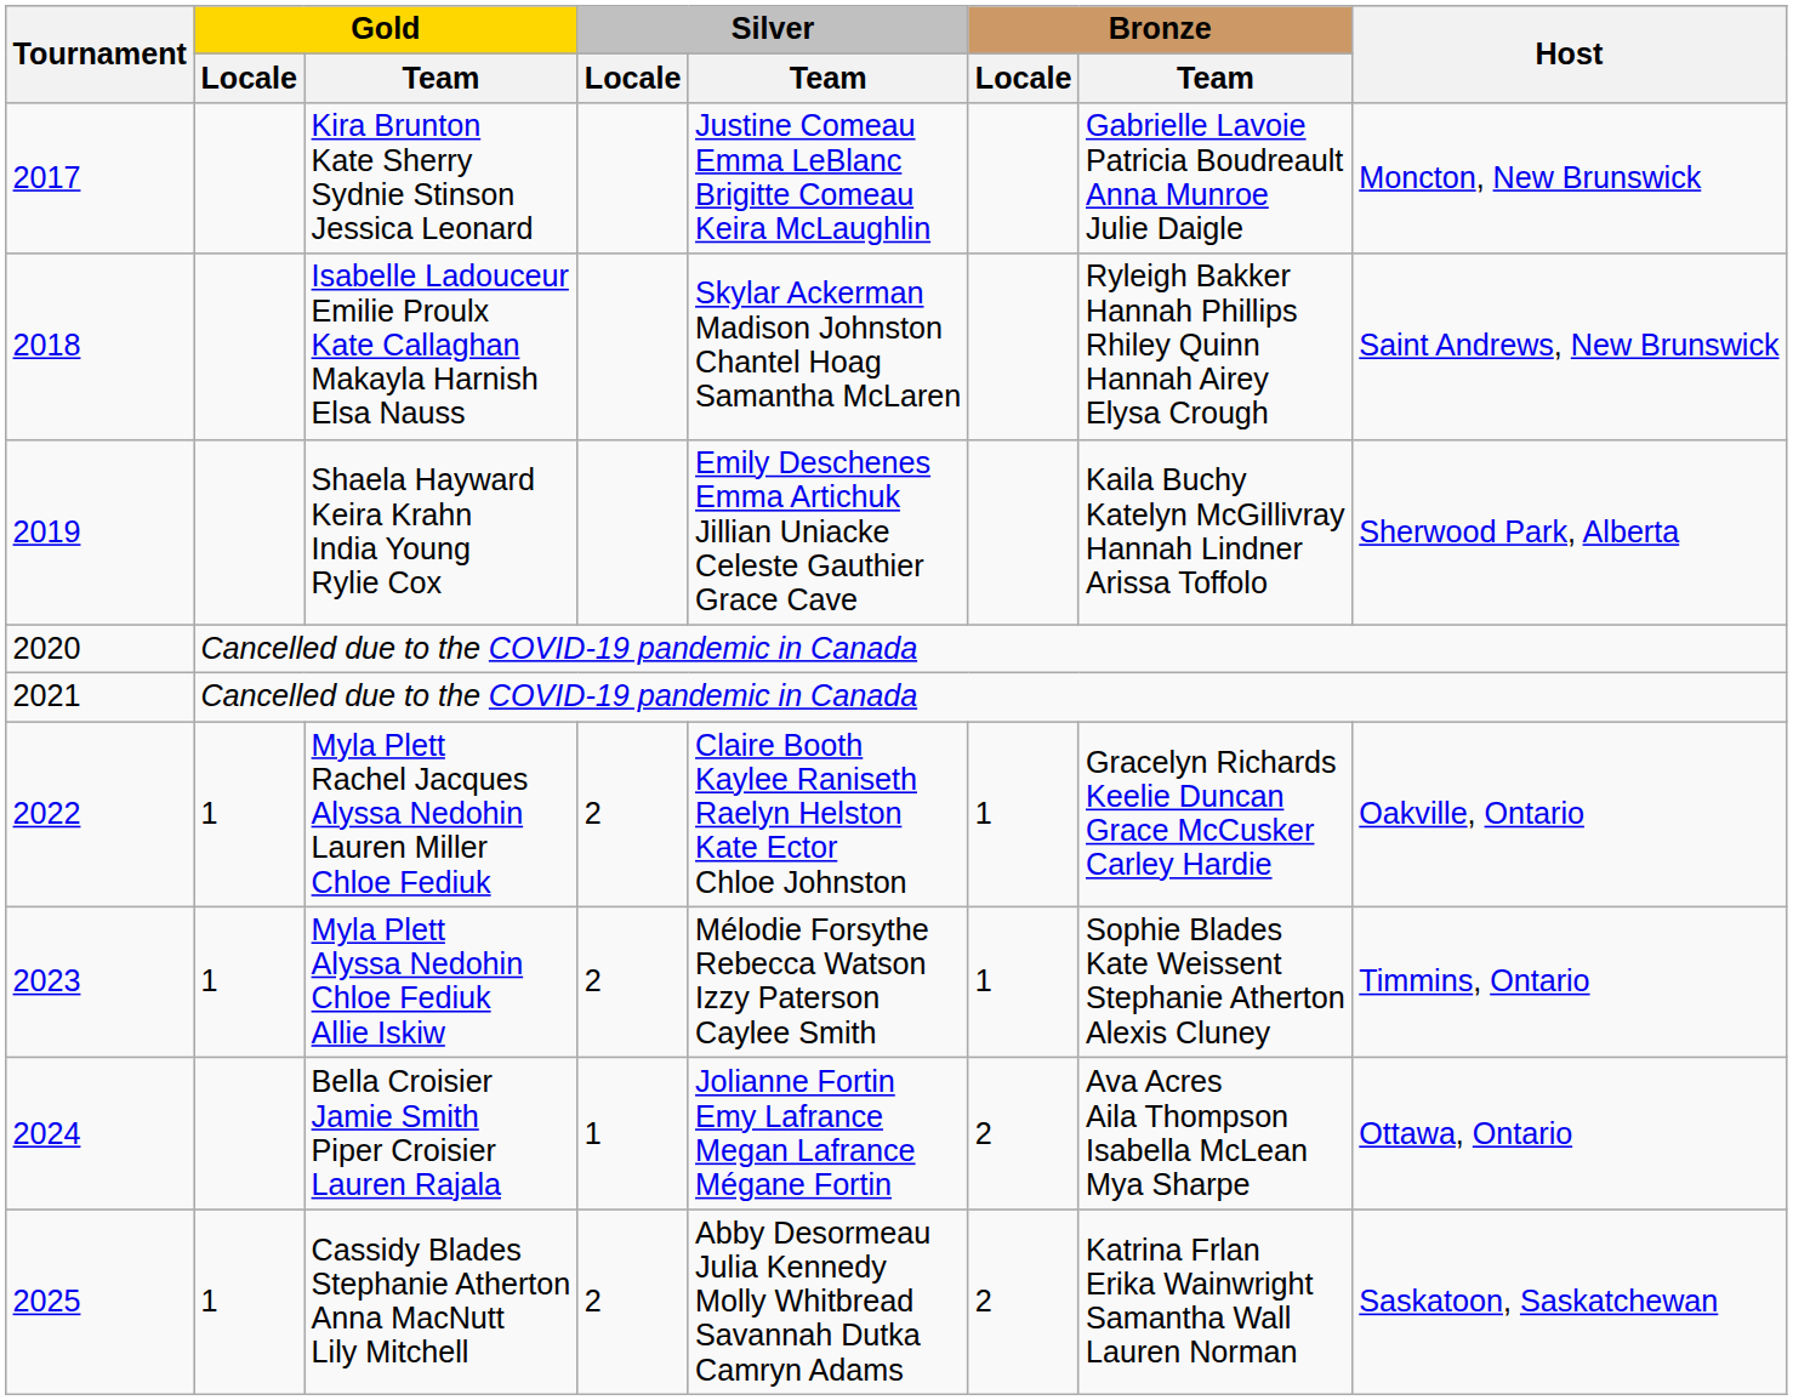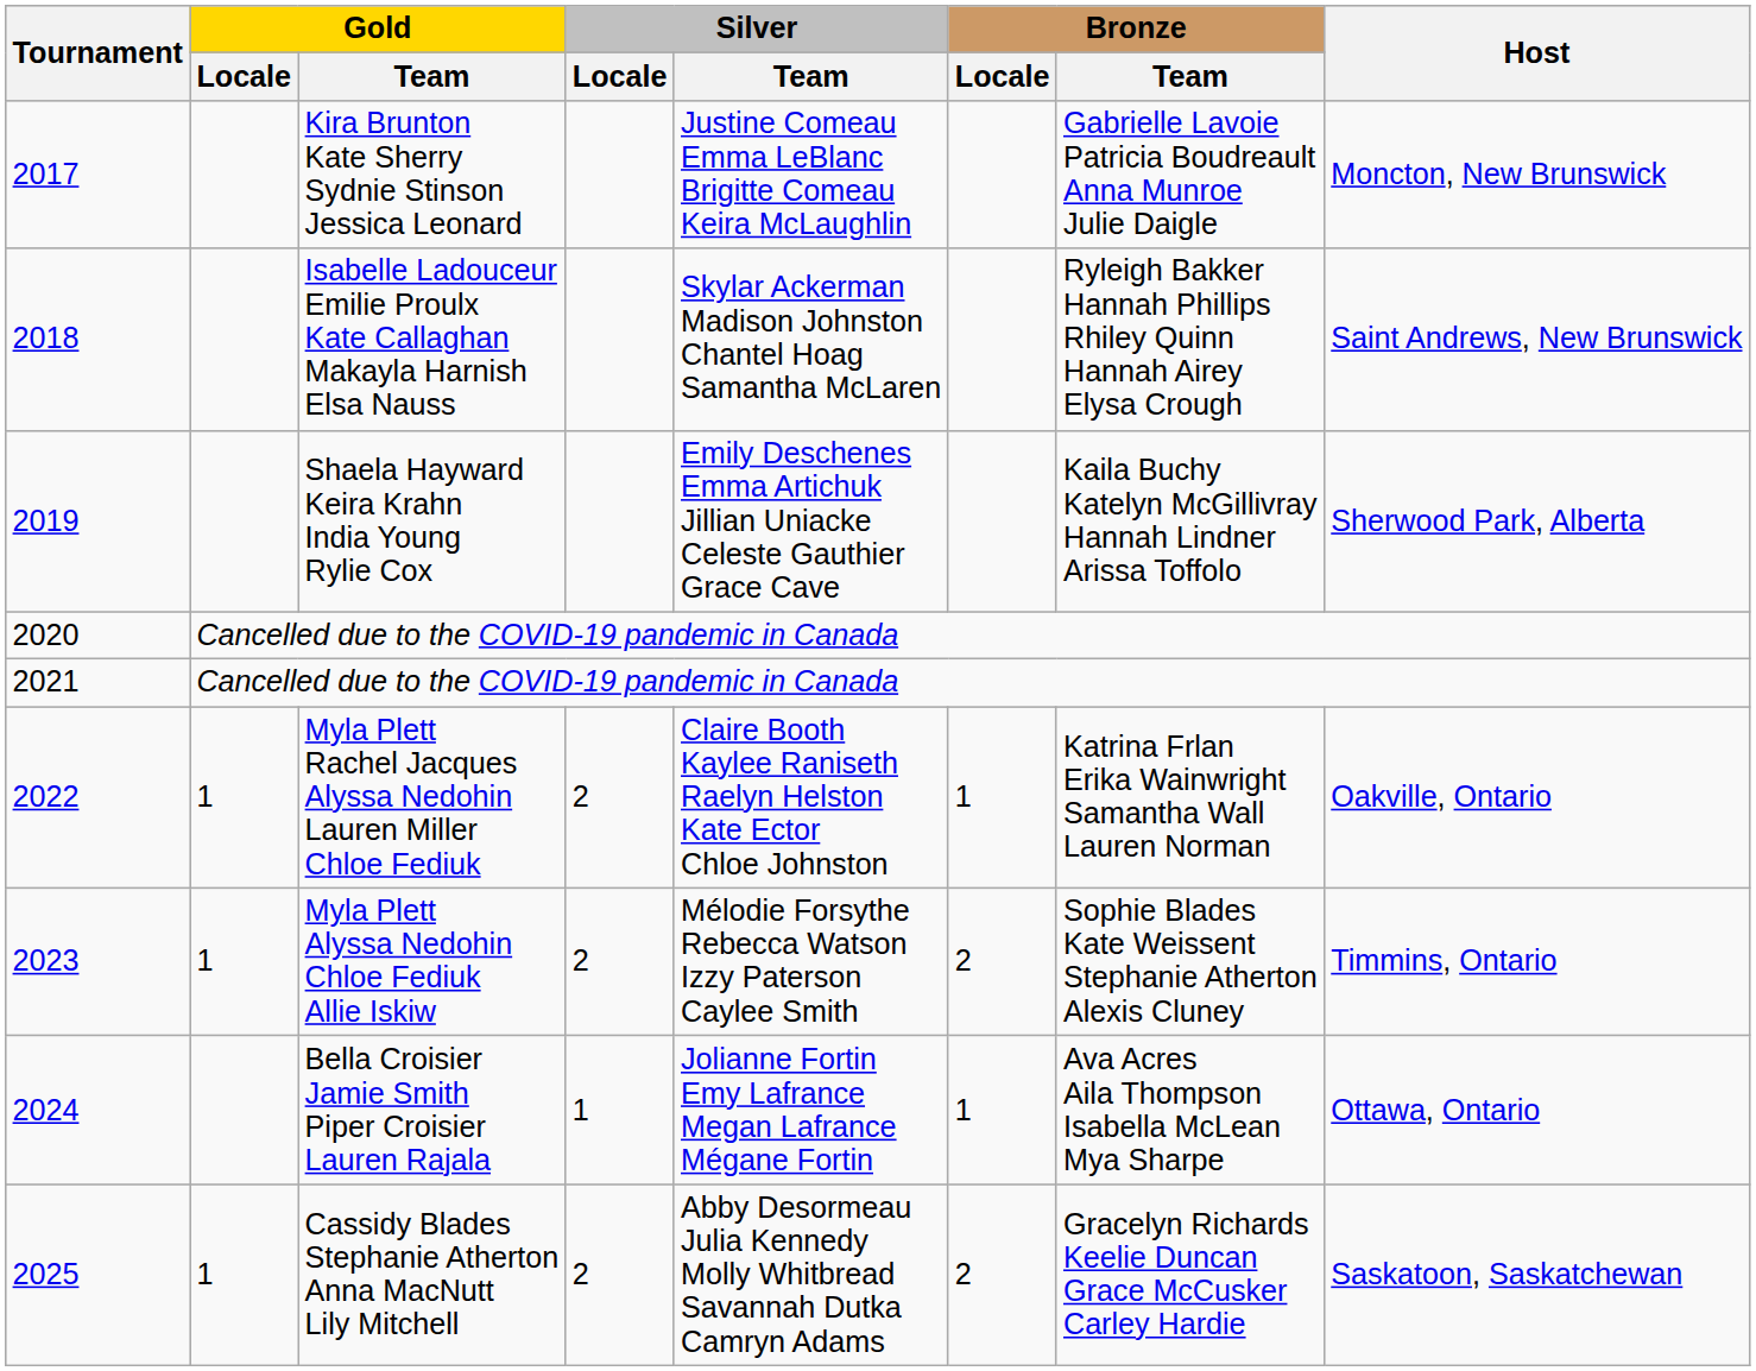 <table class="wikitable">
 <tr>
 <th scope="col" rowspan="2">Tournament</th>
 <th colspan="2" style="background:gold;">Gold</th>
 <th colspan="2" style="background:silver;">Silver</th>
 <th colspan="2" style="background:#c96;">Bronze</th>
 <th scope="col" rowspan="2">Host</th>
 </tr>
 <tr>
 <th scope="col">Locale</th>
 <th scope="col">Team</th>
 <th scope="col">Locale</th>
 <th scope="col">Team</th>
 <th scope="col">Locale</th>
 <th scope="col">Team</th>
 </tr>
 <tr>
 <td><a href='#'>2017</a></td>
 <td></td>
 <td><a href='#'>Kira Brunton</a><br>Kate Sherry<br>Sydnie Stinson<br>Jessica Leonard</td>
 <td></td>
 <td><a href='#'>Justine Comeau</a><br><a href='#'>Emma LeBlanc</a><br><a href='#'>Brigitte Comeau</a><br><a href='#'>Keira McLaughlin</a></td>
 <td></td>
 <td><a href='#'>Gabrielle Lavoie</a><br>Patricia Boudreault<br><a href='#'>Anna Munroe</a><br>Julie Daigle</td>
 <td><a href='#'>Moncton</a>, <a href='#'>New Brunswick</a></td>
 </tr>
 <tr>
 <td><a href='#'>2018</a></td>
 <td></td>
 <td><a href='#'>Isabelle Ladouceur</a><br>Emilie Proulx<br><a href='#'>Kate Callaghan</a><br>Makayla Harnish<br>Elsa Nauss</td>
 <td></td>
 <td><a href='#'>Skylar Ackerman</a><br>Madison Johnston<br>Chantel Hoag<br>Samantha McLaren</td>
 <td></td>
 <td>Ryleigh Bakker<br>Hannah Phillips<br>Rhiley Quinn<br>Hannah Airey<br>Elysa Crough</td>
 <td><a href='#'>Saint Andrews</a>, <a href='#'>New Brunswick</a></td>
 </tr>
 <tr>
 <td><a href='#'>2019</a></td>
 <td></td>
 <td>Shaela Hayward<br>Keira Krahn<br>India Young<br>Rylie Cox</td>
 <td></td>
 <td><a href='#'>Emily Deschenes</a><br><a href='#'>Emma Artichuk</a><br>Jillian Uniacke<br>Celeste Gauthier<br>Grace Cave</td>
 <td></td>
 <td>Kaila Buchy<br>Katelyn McGillivray<br>Hannah Lindner<br>Arissa Toffolo</td>
 <td><a href='#'>Sherwood Park</a>, <a href='#'>Alberta</a></td>
 </tr>
 <tr>
 <td>2020</td>
 <td colspan="7"><em>Cancelled due to the <a href='#'>COVID-19 pandemic in Canada</a></em></td>
 </tr>
 <tr>
 <td>2021</td>
 <td colspan="7"><em>Cancelled due to the <a href='#'>COVID-19 pandemic in Canada</a></em></td>
 </tr>
 <tr>
 <td><a href='#'>2022</a></td>
 <td> 1</td>
 <td><a href='#'>Myla Plett</a><br>Rachel Jacques<br><a href='#'>Alyssa Nedohin</a><br>Lauren Miller<br><a href='#'>Chloe Fediuk</a></td>
 <td> 2</td>
 <td><a href='#'>Claire Booth</a><br><a href='#'>Kaylee Raniseth</a><br><a href='#'>Raelyn Helston</a><br><a href='#'>Kate Ector</a><br>Chloe Johnston</td>
 <td> 1</td>
-<td>Gracelyn Richards<br><a href='#'>Keelie Duncan</a><br><a href='#'>Grace McCusker</a><br><a href='#'>Carley Hardie</a></td>
+<td>Katrina Frlan<br>Erika Wainwright<br>Samantha Wall<br>Lauren Norman</td>
 <td><a href='#'>Oakville</a>, <a href='#'>Ontario</a></td>
 </tr>
 <tr>
 <td><a href='#'>2023</a></td>
 <td> 1</td>
 <td><a href='#'>Myla Plett</a><br><a href='#'>Alyssa Nedohin</a><br><a href='#'>Chloe Fediuk</a><br><a href='#'>Allie Iskiw</a></td>
 <td> 2</td>
 <td>Mélodie Forsythe<br>Rebecca Watson<br>Izzy Paterson<br>Caylee Smith</td>
-<td> 1</td>
+<td> 2</td>
 <td>Sophie Blades<br>Kate Weissent<br>Stephanie Atherton<br>Alexis Cluney</td>
 <td><a href='#'>Timmins</a>, <a href='#'>Ontario</a></td>
 </tr>
 <tr>
 <td><a href='#'>2024</a></td>
 <td></td>
 <td>Bella Croisier<br><a href='#'>Jamie Smith</a><br>Piper Croisier<br><a href='#'>Lauren Rajala</a></td>
 <td> 1</td>
 <td><a href='#'>Jolianne Fortin</a><br><a href='#'>Emy Lafrance</a><br><a href='#'>Megan Lafrance</a><br><a href='#'>Mégane Fortin</a></td>
-<td> 2</td>
+<td> 1</td>
 <td>Ava Acres<br>Aila Thompson<br>Isabella McLean<br>Mya Sharpe</td>
 <td><a href='#'>Ottawa</a>, <a href='#'>Ontario</a></td>
 </tr>
 <tr>
 <td><a href='#'>2025</a></td>
 <td> 1</td>
 <td>Cassidy Blades<br>Stephanie Atherton<br>Anna MacNutt<br>Lily Mitchell</td>
 <td> 2</td>
 <td>Abby Desormeau<br>Julia Kennedy<br>Molly Whitbread<br>Savannah Dutka<br>Camryn Adams</td>
 <td> 2</td>
-<td>Katrina Frlan<br>Erika Wainwright<br>Samantha Wall<br>Lauren Norman</td>
+<td>Gracelyn Richards<br><a href='#'>Keelie Duncan</a><br><a href='#'>Grace McCusker</a><br><a href='#'>Carley Hardie</a></td>
 <td><a href='#'>Saskatoon</a>, <a href='#'>Saskatchewan</a></td>
 </tr>
 </table>
